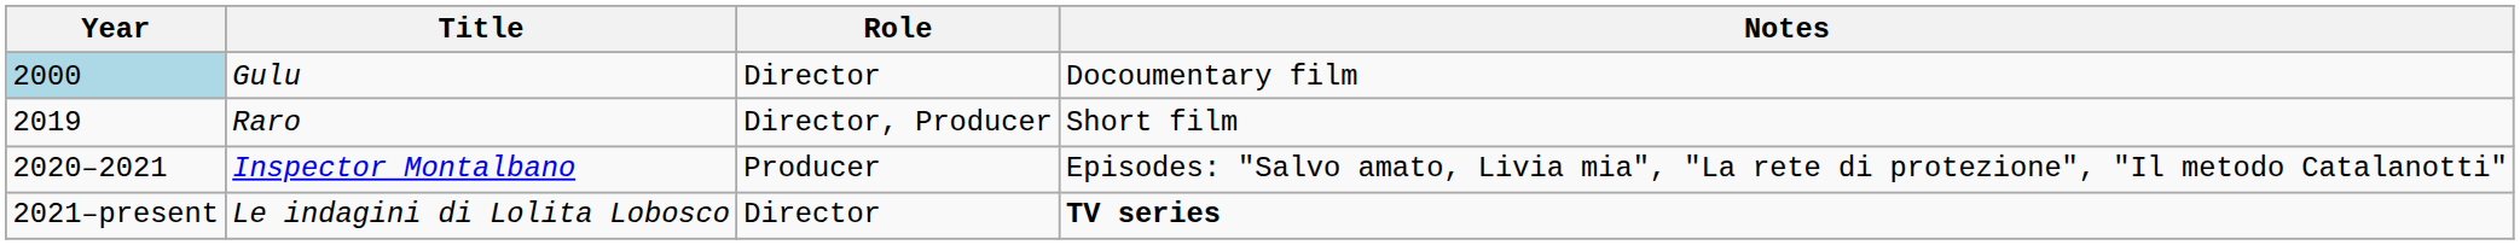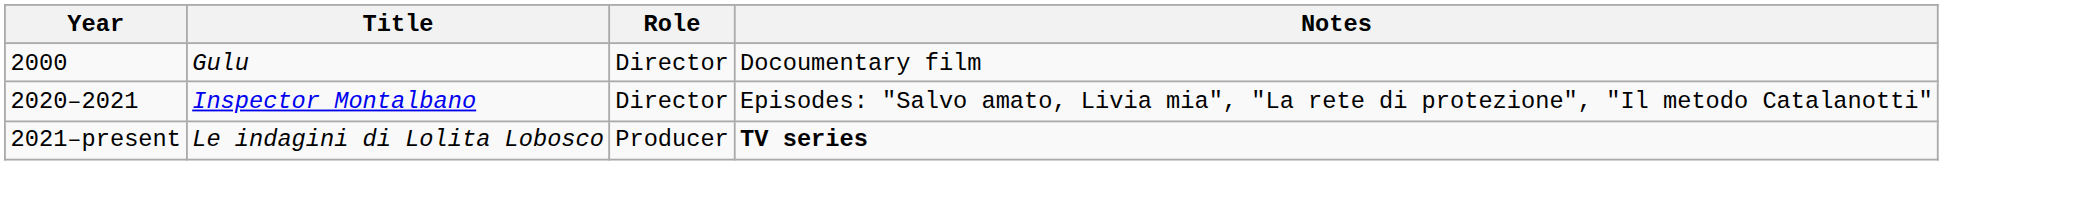 <table class="wikitable">
 <tr>
 <th>Year</th>
 <th>Title</th>
 <th>Role</th>
 <th>Notes</th>
 </tr>
 <tr>
-<td style="background: lightblue;">2000</td>
+<td>2000</td>
 <td><em>Gulu</em></td>
 <td>Director</td>
 <td>Docoumentary film</td>
 </tr>
 <tr>
-<td>2019</td>
-<td><em>Raro</em></td>
-<td>Director, Producer</td>
-<td>Short film</td>
-</tr>
-<tr>
 <td>2020–2021</td>
 <td><em><a href='#'>Inspector Montalbano</a></em></td>
-<td>Producer</td>
+<td>Director</td>
 <td>Episodes: "Salvo amato, Livia mia", "La rete di protezione", "Il metodo Catalanotti"</td>
 </tr>
 <tr>
 <td>2021–present</td>
 <td><em>Le indagini di Lolita Lobosco</em></td>
-<td>Director</td>
+<td>Producer</td>
 <td><strong>TV series</strong></td>
 </tr>
 </table>
